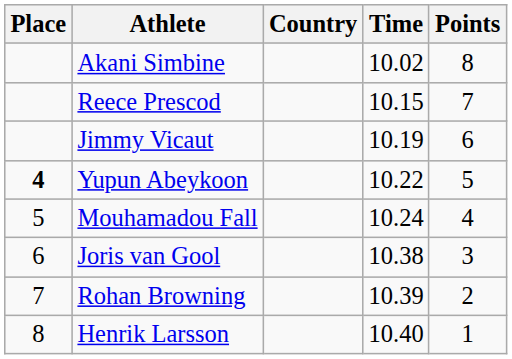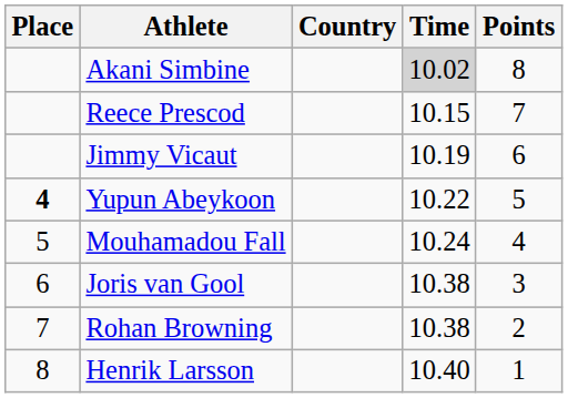 <table class="wikitable">
 <tr>
 <th>Place</th>
 <th>Athlete</th>
 <th>Country</th>
 <th>Time</th>
 <th>Points</th>
 </tr>
 <tr>
 <td align=center></td>
 <td><a href='#'>Akani Simbine</a></td>
 <td></td>
-<td>10.02</td>
+<td style="background: lightgrey;">10.02</td>
 <td align=center>8</td>
 </tr>
 <tr>
 <td align=center></td>
 <td><a href='#'>Reece Prescod</a></td>
 <td></td>
 <td>10.15</td>
 <td align=center>7</td>
 </tr>
 <tr>
 <td align=center></td>
 <td><a href='#'>Jimmy Vicaut</a></td>
 <td></td>
 <td>10.19</td>
 <td align=center>6</td>
 </tr>
 <tr>
 <td align=center><strong>4</strong></td>
 <td><a href='#'>Yupun Abeykoon</a></td>
 <td></td>
 <td>10.22</td>
 <td align=center>5</td>
 </tr>
 <tr>
 <td align=center>5</td>
 <td><a href='#'>Mouhamadou Fall</a></td>
 <td></td>
 <td>10.24</td>
 <td align=center>4</td>
 </tr>
 <tr>
 <td align=center>6</td>
 <td><a href='#'>Joris van Gool</a></td>
 <td></td>
 <td>10.38</td>
 <td align=center>3</td>
 </tr>
 <tr>
 <td align=center>7</td>
 <td><a href='#'>Rohan Browning</a></td>
 <td></td>
-<td>10.39</td>
+<td>10.38</td>
 <td align=center>2</td>
 </tr>
 <tr>
 <td align=center>8</td>
 <td><a href='#'>Henrik Larsson</a></td>
 <td></td>
 <td>10.40</td>
 <td align=center>1</td>
 </tr>
 </table>
